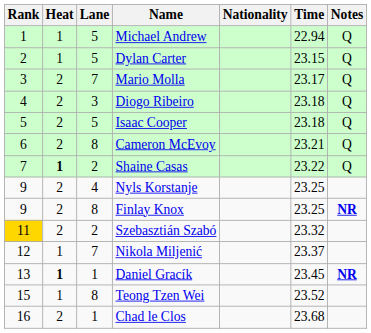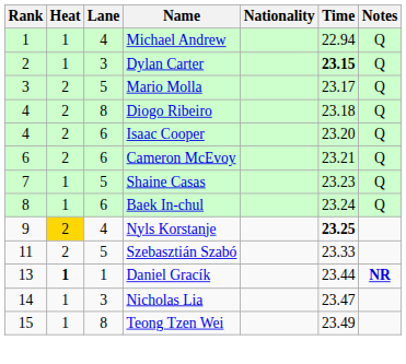 <table class="wikitable sortable" style="text-align:center">
 <tr>
 <th>Rank</th>
 <th>Heat</th>
 <th>Lane</th>
 <th>Name</th>
 <th>Nationality</th>
 <th>Time</th>
 <th>Notes</th>
 </tr>
 <tr bgcolor=ccffcc>
 <td>1</td>
 <td>1</td>
-<td>5</td>
+<td>4</td>
 <td align=left><a href='#'>Michael Andrew</a></td>
 <td align=left></td>
 <td>22.94</td>
 <td>Q</td>
 </tr>
 <tr bgcolor=ccffcc>
 <td>2</td>
 <td>1</td>
-<td>5</td>
+<td>3</td>
 <td align=left><a href='#'>Dylan Carter</a></td>
 <td align=left></td>
-<td>23.15</td>
+<td><strong>23.15</strong></td>
 <td>Q</td>
 </tr>
 <tr bgcolor=ccffcc>
 <td>3</td>
 <td>2</td>
-<td>7</td>
+<td>5</td>
 <td align=left><a href='#'>Mario Molla</a></td>
 <td align=left></td>
 <td>23.17</td>
 <td>Q</td>
 </tr>
 <tr bgcolor=ccffcc>
 <td>4</td>
 <td>2</td>
-<td>3</td>
+<td>8</td>
 <td align=left><a href='#'>Diogo Ribeiro</a></td>
 <td align=left></td>
 <td>23.18</td>
 <td>Q</td>
 </tr>
 <tr bgcolor=ccffcc>
-<td>5</td>
+<td>4</td>
 <td>2</td>
-<td>5</td>
+<td>6</td>
 <td align=left><a href='#'>Isaac Cooper</a></td>
 <td align=left></td>
-<td>23.18</td>
+<td>23.20</td>
 <td>Q</td>
 </tr>
 <tr bgcolor=ccffcc>
 <td>6</td>
 <td>2</td>
-<td>8</td>
+<td>6</td>
 <td align=left><a href='#'>Cameron McEvoy</a></td>
 <td align=left></td>
 <td>23.21</td>
 <td>Q</td>
 </tr>
 <tr bgcolor=ccffcc>
 <td>7</td>
-<td><strong>1</strong></td>
-<td>2</td>
+<td>1</td>
+<td>5</td>
 <td align=left><a href='#'>Shaine Casas</a></td>
 <td align=left></td>
-<td>23.22</td>
+<td>23.23</td>
+<td>Q</td>
+</tr>
+<tr bgcolor=ccffcc>
+<td>8</td>
+<td>1</td>
+<td>6</td>
+<td align=left><a href='#'>Baek In-chul</a></td>
+<td align=left></td>
+<td>23.24</td>
 <td>Q</td>
 </tr>
 <tr>
 <td>9</td>
-<td>2</td>
+<td style="background: gold;">2</td>
 <td>4</td>
 <td align=left><a href='#'>Nyls Korstanje</a></td>
 <td align=left></td>
-<td>23.25</td>
+<td><strong>23.25</strong></td>
 <td></td>
 </tr>
 <tr>
-<td>9</td>
+<td>11</td>
 <td>2</td>
-<td>8</td>
-<td align=left><a href='#'>Finlay Knox</a></td>
-<td align=left></td>
-<td>23.25</td>
-<td><strong><a href='#'>NR</a></strong></td>
-</tr>
-<tr>
-<td style="background: gold;">11</td>
-<td>2</td>
-<td>2</td>
+<td>5</td>
 <td align=left><a href='#'>Szebasztián Szabó</a></td>
 <td align=left></td>
-<td>23.32</td>
-<td></td>
-</tr>
-<tr>
-<td>12</td>
-<td>1</td>
-<td>7</td>
-<td align=left><a href='#'>Nikola Miljenić</a></td>
-<td align=left></td>
-<td>23.37</td>
+<td>23.33</td>
 <td></td>
 </tr>
 <tr>
 <td>13</td>
 <td><strong>1</strong></td>
 <td>1</td>
 <td align=left><a href='#'>Daniel Gracík</a></td>
 <td align=left></td>
-<td>23.45</td>
+<td>23.44</td>
 <td><strong><a href='#'>NR</a></strong></td>
+</tr>
+<tr>
+<td>14</td>
+<td>1</td>
+<td>3</td>
+<td align=left><a href='#'>Nicholas Lia</a></td>
+<td align=left></td>
+<td>23.47</td>
+<td></td>
 </tr>
 <tr>
 <td>15</td>
 <td>1</td>
 <td>8</td>
 <td align=left><a href='#'>Teong Tzen Wei</a></td>
 <td align=left></td>
-<td>23.52</td>
-<td></td>
-</tr>
-<tr>
-<td>16</td>
-<td>2</td>
-<td>1</td>
-<td align=left><a href='#'>Chad le Clos</a></td>
-<td align=left></td>
-<td>23.68</td>
+<td>23.49</td>
 <td></td>
 </tr>
 </table>
